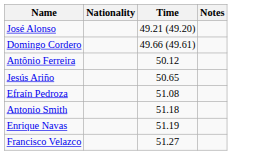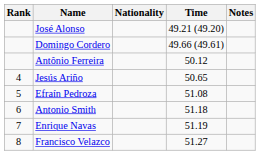 <table class="wikitable sortable" style="text-align:center">
 <tr>
+<th>Rank</th>
 <th>Name</th>
 <th>Nationality</th>
 <th>Time</th>
 <th>Notes</th>
 </tr>
 <tr>
+<td align=center></td>
 <td align=left><a href='#'>José Alonso</a></td>
 <td align=left></td>
 <td>49.21 (49.20)</td>
 <td></td>
 </tr>
 <tr>
+<td align=center></td>
 <td align=left><a href='#'>Domingo Cordero</a></td>
 <td align=left></td>
 <td>49.66 (49.61)</td>
 <td></td>
 </tr>
 <tr>
+<td align=center></td>
 <td align=left><a href='#'>Antônio Ferreira</a></td>
 <td align=left></td>
 <td>50.12</td>
 <td></td>
 </tr>
 <tr>
+<td align=center>4</td>
 <td align=left><a href='#'>Jesús Ariño</a></td>
 <td align=left></td>
 <td>50.65</td>
 <td></td>
 </tr>
 <tr>
+<td align=center>5</td>
 <td align=left><a href='#'>Efraín Pedroza</a></td>
 <td align=left></td>
 <td>51.08</td>
 <td></td>
 </tr>
 <tr>
+<td align=center>6</td>
 <td align=left><a href='#'>Antonio Smith</a></td>
 <td align=left></td>
 <td>51.18</td>
 <td></td>
 </tr>
 <tr>
+<td align=center>7</td>
 <td align=left><a href='#'>Enrique Navas</a></td>
 <td align=left></td>
 <td>51.19</td>
 <td></td>
 </tr>
 <tr>
+<td align=center>8</td>
 <td align=left><a href='#'>Francisco Velazco</a></td>
 <td align=left></td>
 <td>51.27</td>
 <td></td>
 </tr>
 </table>
